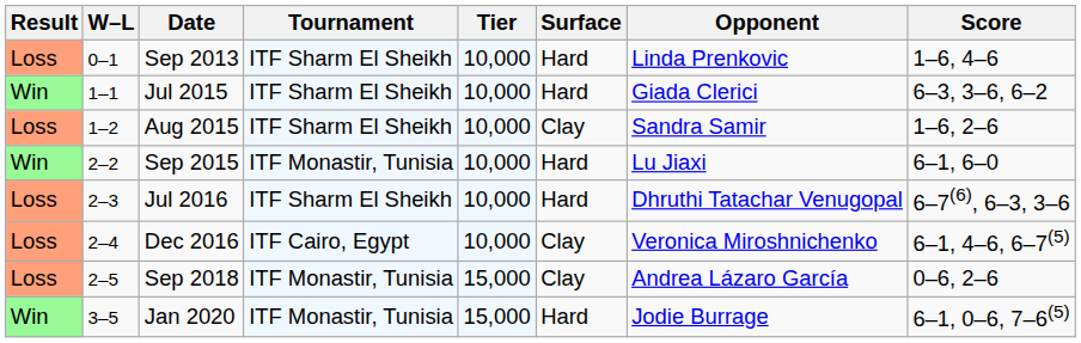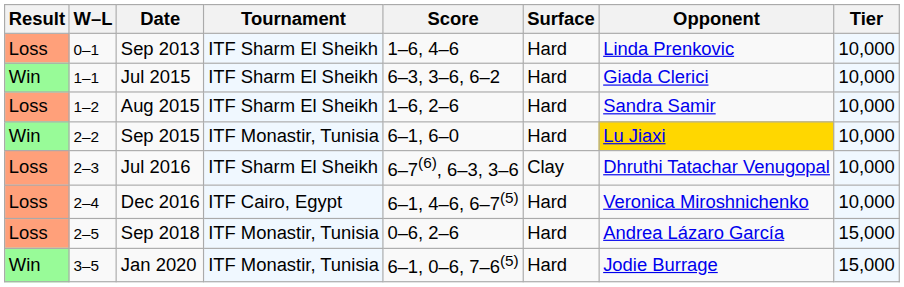 <table class="sortable wikitable">
 <tr>
 <th>Result</th>
 <th class="unsortable">W–L</th>
 <th>Date</th>
 <th>Tournament</th>
-<th>Tier</th>
+<th class="unsortable">Score</th>
 <th>Surface</th>
 <th>Opponent</th>
-<th class="unsortable">Score</th>
+<th>Tier</th>
 </tr>
 <tr>
 <td bgcolor="FFA07A">Loss</td>
 <td><small>0–1</small></td>
 <td>Sep 2013</td>
 <td style="background:#f0f8ff;">ITF Sharm El Sheikh</td>
-<td style="background:#f0f8ff;">10,000</td>
+<td>1–6, 4–6</td>
 <td>Hard</td>
 <td> <a href='#'>Linda Prenkovic</a></td>
-<td>1–6, 4–6</td>
+<td style="background:#f0f8ff;">10,000</td>
 </tr>
 <tr>
 <td bgcolor="98FB98">Win</td>
 <td><small>1–1</small></td>
 <td>Jul 2015</td>
 <td style="background:#f0f8ff;">ITF Sharm El Sheikh</td>
-<td style="background:#f0f8ff;">10,000</td>
+<td>6–3, 3–6, 6–2</td>
 <td>Hard</td>
 <td> <a href='#'>Giada Clerici</a></td>
-<td>6–3, 3–6, 6–2</td>
+<td style="background:#f0f8ff;">10,000</td>
 </tr>
 <tr>
 <td bgcolor="FFA07A">Loss</td>
 <td><small>1–2</small></td>
 <td>Aug 2015</td>
 <td style="background:#f0f8ff;">ITF Sharm El Sheikh</td>
+<td>1–6, 2–6</td>
+<td>Hard</td>
+<td> <a href='#'>Sandra Samir</a></td>
 <td style="background:#f0f8ff;">10,000</td>
-<td>Clay</td>
-<td> <a href='#'>Sandra Samir</a></td>
-<td>1–6, 2–6</td>
 </tr>
 <tr>
 <td bgcolor="98FB98">Win</td>
 <td><small>2–2</small></td>
 <td>Sep 2015</td>
 <td style="background:#f0f8ff;">ITF Monastir, Tunisia</td>
+<td>6–1, 6–0</td>
+<td>Hard</td>
+<td style="background: gold;"> <a href='#'>Lu Jiaxi</a></td>
 <td style="background:#f0f8ff;">10,000</td>
-<td>Hard</td>
-<td> <a href='#'>Lu Jiaxi</a></td>
-<td>6–1, 6–0</td>
 </tr>
 <tr>
 <td bgcolor="FFA07A">Loss</td>
 <td><small>2–3</small></td>
 <td>Jul 2016</td>
 <td style="background:#f0f8ff;">ITF Sharm El Sheikh</td>
+<td>6–7<sup>(6)</sup>, 6–3, 3–6</td>
+<td>Clay</td>
+<td> <a href='#'>Dhruthi Tatachar Venugopal</a></td>
 <td style="background:#f0f8ff;">10,000</td>
-<td>Hard</td>
-<td> <a href='#'>Dhruthi Tatachar Venugopal</a></td>
-<td>6–7<sup>(6)</sup>, 6–3, 3–6</td>
 </tr>
 <tr>
 <td bgcolor="FFA07A">Loss</td>
 <td><small>2–4</small></td>
 <td>Dec 2016</td>
 <td style="background:#f0f8ff;">ITF Cairo, Egypt</td>
+<td>6–1, 4–6, 6–7<sup>(5)</sup></td>
+<td>Hard</td>
+<td> <a href='#'>Veronica Miroshnichenko</a></td>
 <td style="background:#f0f8ff;">10,000</td>
-<td>Clay</td>
-<td> <a href='#'>Veronica Miroshnichenko</a></td>
-<td>6–1, 4–6, 6–7<sup>(5)</sup></td>
 </tr>
 <tr>
 <td bgcolor="FFA07A">Loss</td>
 <td><small>2–5</small></td>
 <td>Sep 2018</td>
 <td style="background:#f0f8ff;">ITF Monastir, Tunisia</td>
+<td>0–6, 2–6</td>
+<td>Hard</td>
+<td> <a href='#'>Andrea Lázaro García</a></td>
 <td style="background:#f0f8ff;">15,000</td>
-<td>Clay</td>
-<td> <a href='#'>Andrea Lázaro García</a></td>
-<td>0–6, 2–6</td>
 </tr>
 <tr>
 <td bgcolor="98FB98">Win</td>
 <td><small>3–5</small></td>
 <td>Jan 2020</td>
 <td style="background:#f0f8ff;">ITF Monastir, Tunisia</td>
-<td style="background:#f0f8ff;">15,000</td>
+<td>6–1, 0–6, 7–6<sup>(5)</sup></td>
 <td>Hard</td>
 <td> <a href='#'>Jodie Burrage</a></td>
-<td>6–1, 0–6, 7–6<sup>(5)</sup></td>
+<td style="background:#f0f8ff;">15,000</td>
 </tr>
 </table>
